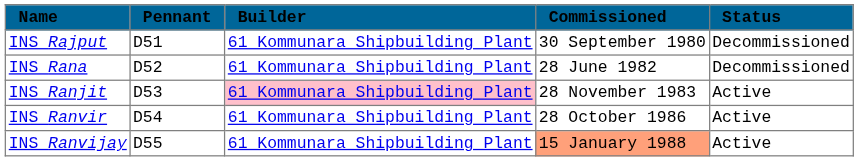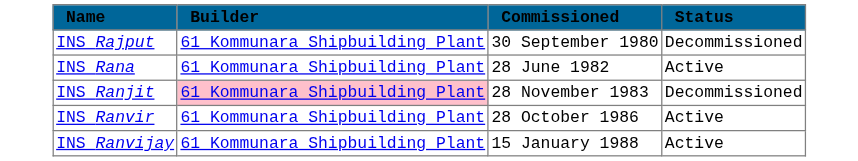 <table class="toccolours" align="center" border="1" cellspacing="1" cellpadding="2" style="border-collapse: collapse;">
 <tr ---- bgcolor=#006699>
 <td><strong><span> Name </span></strong></td>
-<td><strong><span> Pennant </span></strong></td>
 <td><strong><span> Builder </span></strong></td>
 <td><strong><span> Commissioned </span></strong></td>
 <td><strong><span> Status </span></strong></td>
 </tr>
 <tr>
 <td><a href='#'>INS <em>Rajput</em></a></td>
-<td>D51</td>
 <td><a href='#'>61 Kommunara Shipbuilding Plant</a></td>
 <td>30 September 1980</td>
 <td>Decommissioned</td>
 </tr>
 <tr>
 <td><a href='#'>INS <em>Rana</em></a></td>
-<td>D52</td>
 <td><a href='#'>61 Kommunara Shipbuilding Plant</a></td>
 <td>28 June 1982</td>
+<td>Active</td>
+</tr>
+<tr>
+<td><a href='#'>INS <em>Ranjit</em></a></td>
+<td style="background: pink;"><a href='#'>61 Kommunara Shipbuilding Plant</a></td>
+<td>28 November 1983</td>
 <td>Decommissioned</td>
 </tr>
 <tr>
-<td><a href='#'>INS <em>Ranjit</em></a></td>
-<td>D53</td>
-<td style="background: pink;"><a href='#'>61 Kommunara Shipbuilding Plant</a></td>
-<td>28 November 1983</td>
-<td>Active</td>
-</tr>
-<tr>
 <td><a href='#'>INS <em>Ranvir</em></a></td>
-<td>D54</td>
 <td><a href='#'>61 Kommunara Shipbuilding Plant</a></td>
 <td>28 October 1986</td>
 <td>Active</td>
 </tr>
 <tr>
 <td><a href='#'>INS <em>Ranvijay</em></a></td>
-<td>D55</td>
 <td><a href='#'>61 Kommunara Shipbuilding Plant</a></td>
-<td style="background: lightsalmon;">15 January 1988</td>
+<td>15 January 1988</td>
 <td>Active</td>
 </tr>
 </table>
